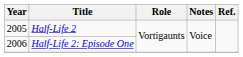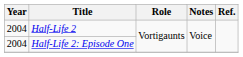 <table class="wikitable sortable">
 <tr>
 <th>Year</th>
 <th>Title</th>
 <th>Role</th>
 <th>Notes</th>
 <th>Ref.</th>
 </tr>
 <tr>
-<td>2005</td>
+<td>2004</td>
 <td><em><a href='#'>Half-Life 2</a></em></td>
 <td rowspan=2>Vortigaunts</td>
 <td rowspan=2>Voice</td>
 <td rowspan=2></td>
 </tr>
 <tr>
-<td>2006</td>
+<td>2004</td>
 <td><em><a href='#'>Half-Life 2: Episode One</a></em></td>
 </tr>
 <tr>
 </tr>
 </table>
